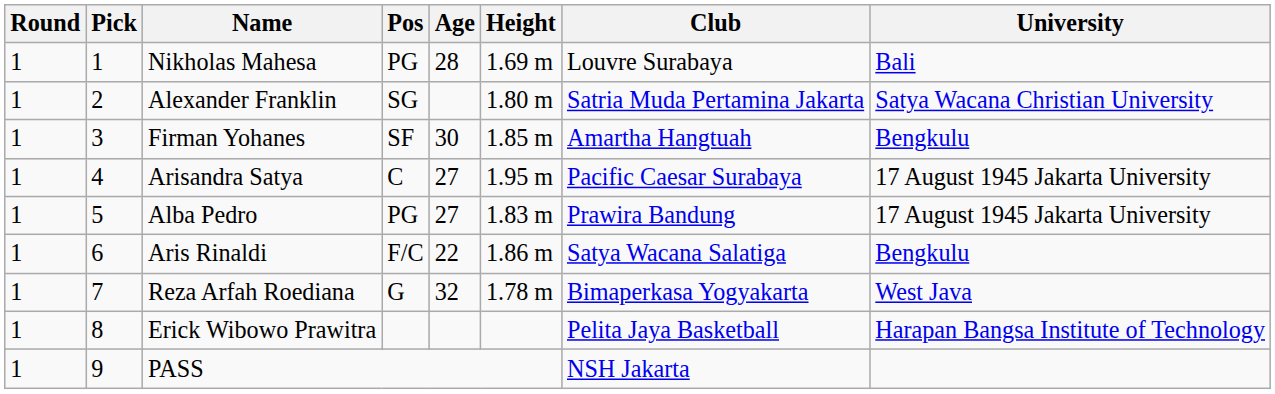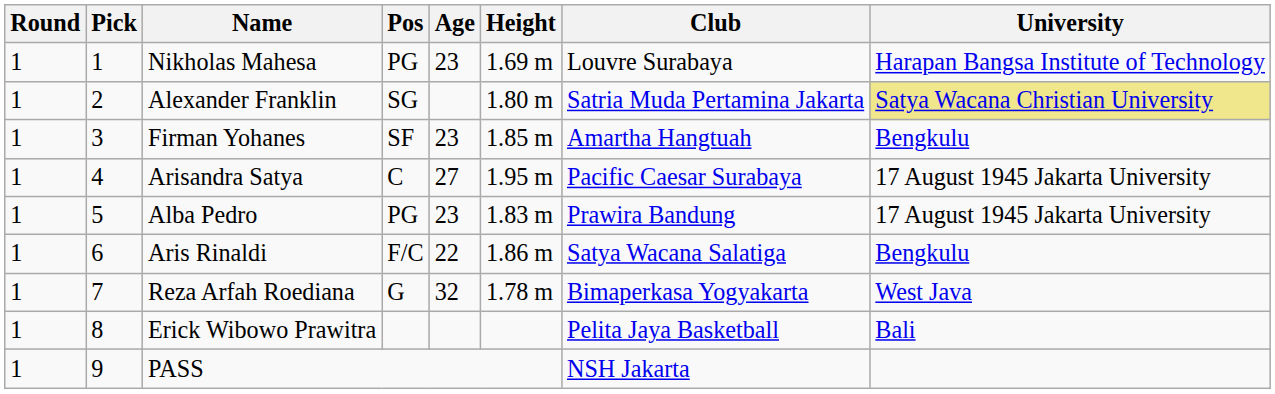 <table class="wikitable sortable">
 <tr>
 <th>Round</th>
 <th>Pick</th>
 <th>Name</th>
 <th>Pos</th>
 <th>Age</th>
 <th>Height</th>
 <th>Club</th>
 <th>University</th>
 </tr>
 <tr>
 <td>1</td>
 <td>1</td>
 <td>Nikholas Mahesa</td>
 <td>PG</td>
-<td>28</td>
+<td>23</td>
 <td>1.69 m</td>
 <td>Louvre Surabaya</td>
-<td> <a href='#'>Bali</a></td>
+<td> <a href='#'>Harapan Bangsa Institute of Technology</a></td>
 </tr>
 <tr>
 <td>1</td>
 <td>2</td>
 <td>Alexander Franklin</td>
 <td>SG</td>
 <td></td>
 <td>1.80 m</td>
 <td><a href='#'>Satria Muda Pertamina Jakarta</a></td>
-<td> <a href='#'>Satya Wacana Christian University</a></td>
+<td style="background: khaki;"> <a href='#'>Satya Wacana Christian University</a></td>
 </tr>
 <tr>
 <td>1</td>
 <td>3</td>
 <td>Firman Yohanes</td>
 <td>SF</td>
-<td>30</td>
+<td>23</td>
 <td>1.85 m</td>
 <td><a href='#'>Amartha Hangtuah</a></td>
 <td> <a href='#'>Bengkulu</a></td>
 </tr>
 <tr>
 <td>1</td>
 <td>4</td>
 <td>Arisandra Satya</td>
 <td>C</td>
 <td>27</td>
 <td>1.95 m</td>
 <td><a href='#'>Pacific Caesar Surabaya</a></td>
 <td> 17 August 1945 Jakarta University</td>
 </tr>
 <tr>
 <td>1</td>
 <td>5</td>
 <td>Alba Pedro</td>
 <td>PG</td>
-<td>27</td>
+<td>23</td>
 <td>1.83 m</td>
 <td><a href='#'>Prawira Bandung</a></td>
 <td> 17 August 1945 Jakarta University</td>
 </tr>
 <tr>
 <td>1</td>
 <td>6</td>
 <td>Aris Rinaldi</td>
 <td>F/C</td>
 <td>22</td>
 <td>1.86 m</td>
 <td><a href='#'>Satya Wacana Salatiga</a></td>
 <td> <a href='#'>Bengkulu</a></td>
 </tr>
 <tr>
 <td>1</td>
 <td>7</td>
 <td>Reza Arfah Roediana</td>
 <td>G</td>
 <td>32</td>
 <td>1.78 m</td>
 <td><a href='#'>Bimaperkasa Yogyakarta</a></td>
 <td> <a href='#'>West Java</a></td>
 </tr>
 <tr>
 <td>1</td>
 <td>8</td>
 <td>Erick Wibowo Prawitra</td>
 <td></td>
 <td></td>
 <td></td>
 <td><a href='#'>Pelita Jaya Basketball</a></td>
-<td> <a href='#'>Harapan Bangsa Institute of Technology</a></td>
+<td> <a href='#'>Bali</a></td>
 </tr>
 <tr>
 <td>1</td>
 <td>9</td>
 <td colspan="4">PASS</td>
 <td><a href='#'>NSH Jakarta</a></td>
 <td></td>
 </tr>
 </table>
